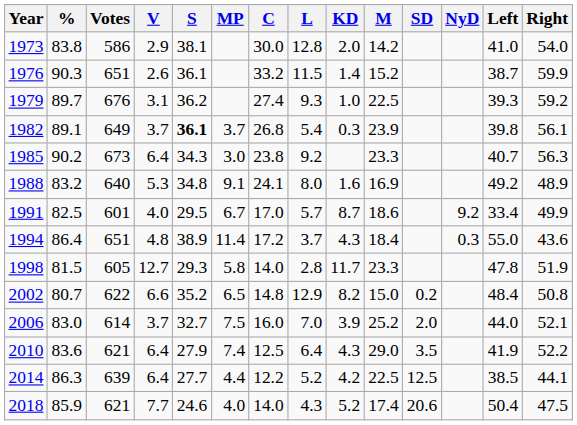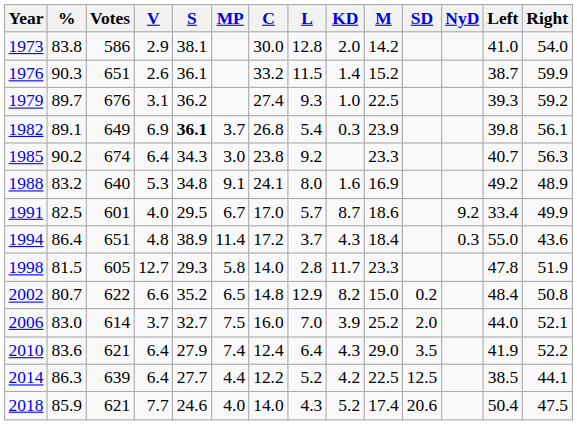 <table class="wikitable sortable" style=text-align:right>
 <tr>
 <th>Year</th>
 <th>%</th>
 <th>Votes</th>
 <th><a href='#'>V</a></th>
 <th><a href='#'>S</a></th>
 <th><a href='#'>MP</a></th>
 <th><a href='#'>C</a></th>
 <th><a href='#'>L</a></th>
 <th><a href='#'>KD</a></th>
 <th><a href='#'>M</a></th>
 <th><a href='#'>SD</a></th>
 <th><a href='#'>NyD</a></th>
 <th>Left</th>
 <th>Right</th>
 </tr>
 <tr>
 <td align=left><a href='#'>1973</a></td>
 <td>83.8</td>
 <td>586</td>
 <td>2.9</td>
 <td>38.1</td>
 <td></td>
 <td>30.0</td>
 <td>12.8</td>
 <td>2.0</td>
 <td>14.2</td>
 <td></td>
 <td></td>
 <td>41.0</td>
 <td>54.0</td>
 </tr>
 <tr>
 <td align=left><a href='#'>1976</a></td>
 <td>90.3</td>
 <td>651</td>
 <td>2.6</td>
 <td>36.1</td>
 <td></td>
 <td>33.2</td>
 <td>11.5</td>
 <td>1.4</td>
 <td>15.2</td>
 <td></td>
 <td></td>
 <td>38.7</td>
 <td>59.9</td>
 </tr>
 <tr>
 <td align=left><a href='#'>1979</a></td>
 <td>89.7</td>
 <td>676</td>
 <td>3.1</td>
 <td>36.2</td>
 <td></td>
 <td>27.4</td>
 <td>9.3</td>
 <td>1.0</td>
 <td>22.5</td>
 <td></td>
 <td></td>
 <td>39.3</td>
 <td>59.2</td>
 </tr>
 <tr>
 <td align=left><a href='#'>1982</a></td>
 <td>89.1</td>
 <td>649</td>
-<td>3.7</td>
+<td>6.9</td>
 <td><strong>36.1</strong></td>
 <td>3.7</td>
 <td>26.8</td>
 <td>5.4</td>
 <td>0.3</td>
 <td>23.9</td>
 <td></td>
 <td></td>
 <td>39.8</td>
 <td>56.1</td>
 </tr>
 <tr>
 <td align=left><a href='#'>1985</a></td>
 <td>90.2</td>
-<td>673</td>
+<td>674</td>
 <td>6.4</td>
 <td>34.3</td>
 <td>3.0</td>
 <td>23.8</td>
 <td>9.2</td>
 <td></td>
 <td>23.3</td>
 <td></td>
 <td></td>
 <td>40.7</td>
 <td>56.3</td>
 </tr>
 <tr>
 <td align=left><a href='#'>1988</a></td>
 <td>83.2</td>
 <td>640</td>
 <td>5.3</td>
 <td>34.8</td>
 <td>9.1</td>
 <td>24.1</td>
 <td>8.0</td>
 <td>1.6</td>
 <td>16.9</td>
 <td></td>
 <td></td>
 <td>49.2</td>
 <td>48.9</td>
 </tr>
 <tr>
 <td align=left><a href='#'>1991</a></td>
 <td>82.5</td>
 <td>601</td>
 <td>4.0</td>
 <td>29.5</td>
 <td>6.7</td>
 <td>17.0</td>
 <td>5.7</td>
 <td>8.7</td>
 <td>18.6</td>
 <td></td>
 <td>9.2</td>
 <td>33.4</td>
 <td>49.9</td>
 </tr>
 <tr>
 <td align=left><a href='#'>1994</a></td>
 <td>86.4</td>
 <td>651</td>
 <td>4.8</td>
 <td>38.9</td>
 <td>11.4</td>
 <td>17.2</td>
 <td>3.7</td>
 <td>4.3</td>
 <td>18.4</td>
 <td></td>
 <td>0.3</td>
 <td>55.0</td>
 <td>43.6</td>
 </tr>
 <tr>
 <td align=left><a href='#'>1998</a></td>
 <td>81.5</td>
 <td>605</td>
 <td>12.7</td>
 <td>29.3</td>
 <td>5.8</td>
 <td>14.0</td>
 <td>2.8</td>
 <td>11.7</td>
 <td>23.3</td>
 <td></td>
 <td></td>
 <td>47.8</td>
 <td>51.9</td>
 </tr>
 <tr>
 <td align=left><a href='#'>2002</a></td>
 <td>80.7</td>
 <td>622</td>
 <td>6.6</td>
 <td>35.2</td>
 <td>6.5</td>
 <td>14.8</td>
 <td>12.9</td>
 <td>8.2</td>
 <td>15.0</td>
 <td>0.2</td>
 <td></td>
 <td>48.4</td>
 <td>50.8</td>
 </tr>
 <tr>
 <td align=left><a href='#'>2006</a></td>
 <td>83.0</td>
 <td>614</td>
 <td>3.7</td>
 <td>32.7</td>
 <td>7.5</td>
 <td>16.0</td>
 <td>7.0</td>
 <td>3.9</td>
 <td>25.2</td>
 <td>2.0</td>
 <td></td>
 <td>44.0</td>
 <td>52.1</td>
 </tr>
 <tr>
 <td align=left><a href='#'>2010</a></td>
 <td>83.6</td>
 <td>621</td>
 <td>6.4</td>
 <td>27.9</td>
 <td>7.4</td>
-<td>12.5</td>
+<td>12.4</td>
 <td>6.4</td>
 <td>4.3</td>
 <td>29.0</td>
 <td>3.5</td>
 <td></td>
 <td>41.9</td>
 <td>52.2</td>
 </tr>
 <tr>
 <td align=left><a href='#'>2014</a></td>
 <td>86.3</td>
 <td>639</td>
 <td>6.4</td>
 <td>27.7</td>
 <td>4.4</td>
 <td>12.2</td>
 <td>5.2</td>
 <td>4.2</td>
 <td>22.5</td>
 <td>12.5</td>
 <td></td>
 <td>38.5</td>
 <td>44.1</td>
 </tr>
 <tr>
 <td align=left><a href='#'>2018</a></td>
 <td>85.9</td>
 <td>621</td>
 <td>7.7</td>
 <td>24.6</td>
 <td>4.0</td>
 <td>14.0</td>
 <td>4.3</td>
 <td>5.2</td>
 <td>17.4</td>
 <td>20.6</td>
 <td></td>
 <td>50.4</td>
 <td>47.5</td>
 </tr>
 </table>
